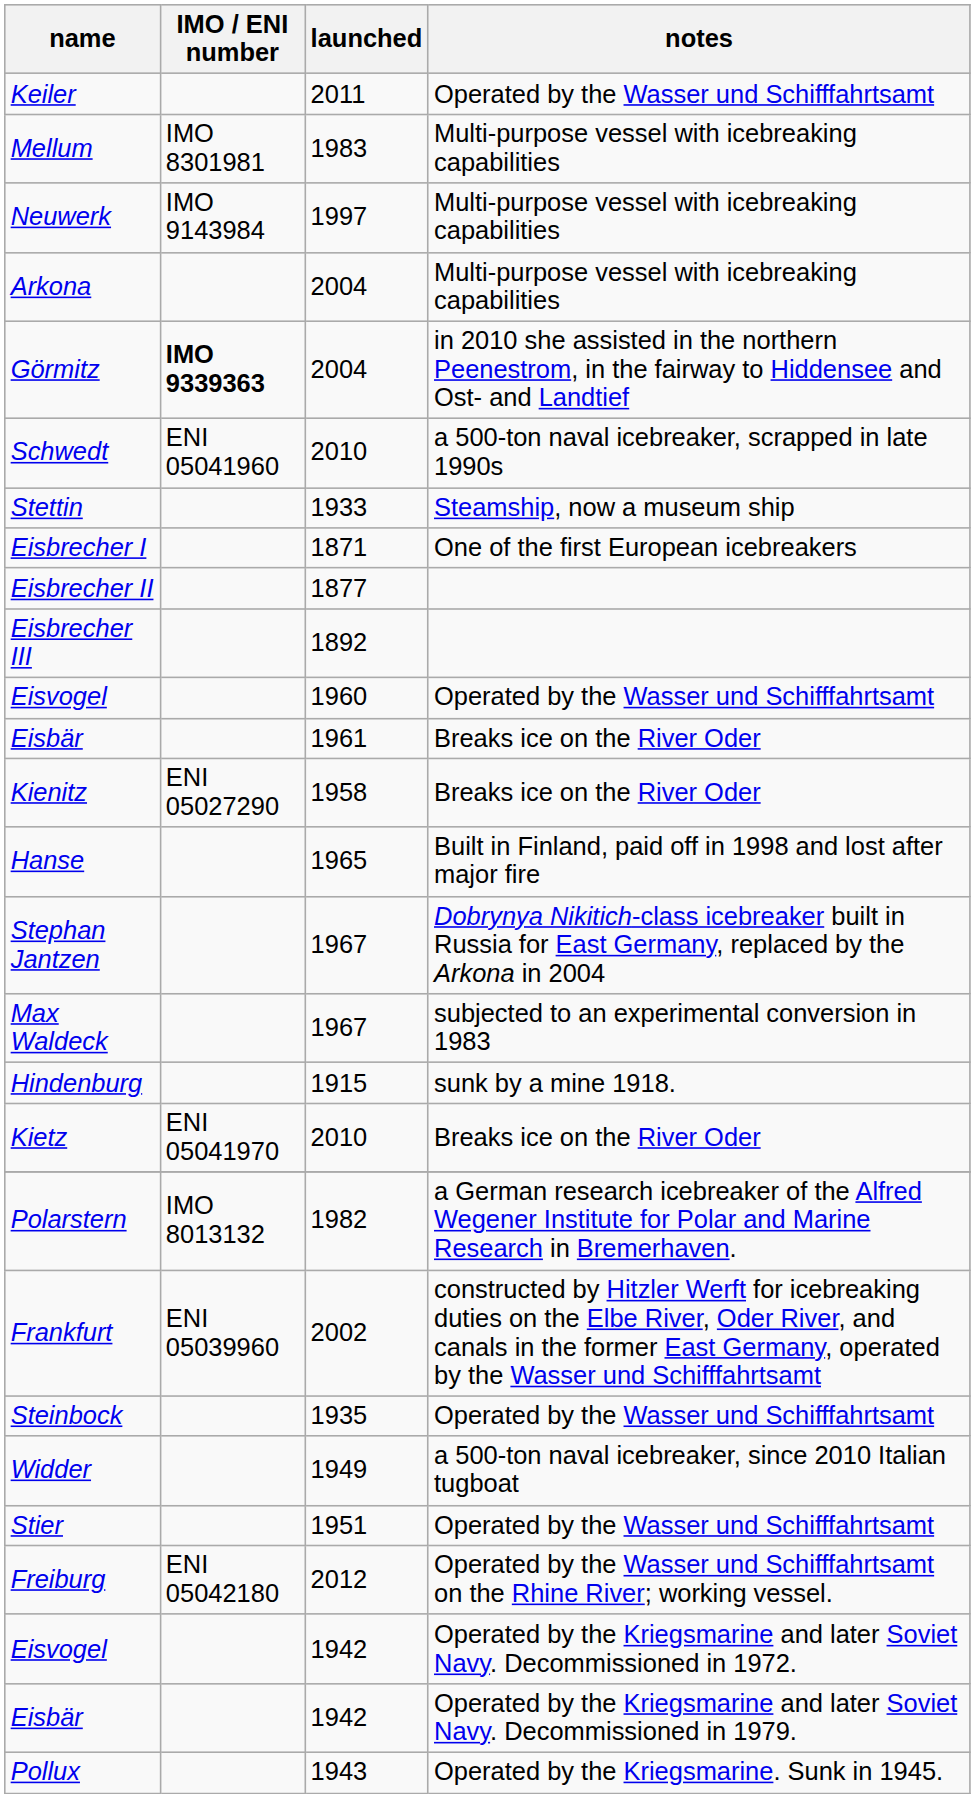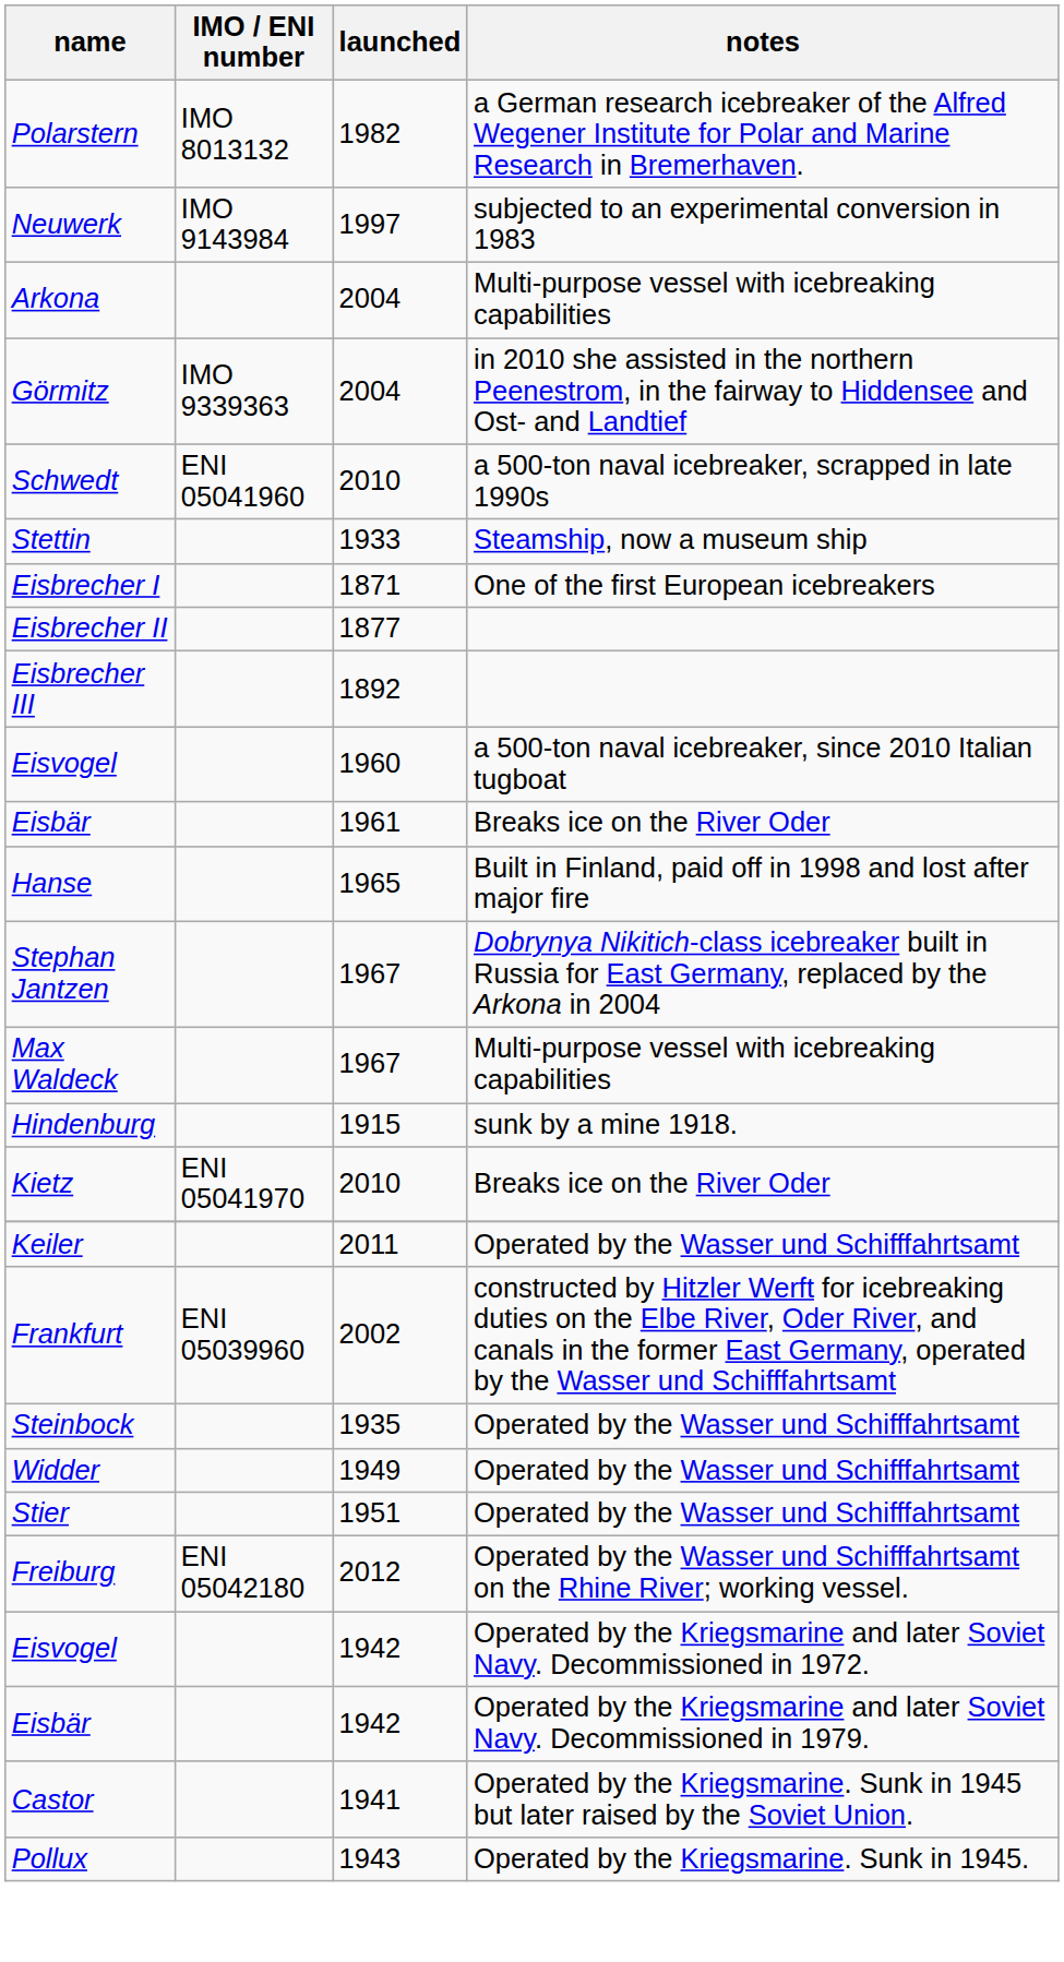 <table class="wikitable sortable">
 <tr>
 <th><strong>name</strong></th>
 <th><strong>IMO / ENI number</strong></th>
 <th><strong>launched</strong></th>
 <th><strong>notes</strong></th>
 </tr>
 <tr>
-<td><em><a href='#'>Keiler</a></em></td>
-<td></td>
-<td>2011</td>
-<td>Operated by the <a href='#'>Wasser und Schifffahrtsamt</a></td>
-</tr>
-<tr>
-<td><a href='#'><em>Mellum</em></a></td>
-<td>IMO 8301981</td>
-<td>1983</td>
-<td>Multi-purpose vessel with icebreaking capabilities</td>
+<td><a href='#'><em>Polarstern</em></a></td>
+<td>IMO 8013132</td>
+<td>1982</td>
+<td>a German research icebreaker of the <a href='#'>Alfred Wegener Institute for Polar and Marine Research</a> in <a href='#'>Bremerhaven</a>.</td>
 </tr>
 <tr>
 <td><a href='#'><em>Neuwerk</em></a></td>
 <td>IMO 9143984</td>
 <td>1997</td>
-<td>Multi-purpose vessel with icebreaking capabilities</td>
+<td>subjected to an experimental conversion in 1983</td>
 </tr>
 <tr>
 <td><a href='#'><em>Arkona</em></a></td>
 <td></td>
 <td>2004</td>
 <td>Multi-purpose vessel with icebreaking capabilities</td>
 </tr>
 <tr>
 <td><a href='#'><em>Görmitz</em></a></td>
-<td><strong>IMO 9339363</strong></td>
+<td>IMO 9339363</td>
 <td>2004</td>
 <td>in 2010 she assisted in the northern <a href='#'>Peenestrom</a>, in the fairway to <a href='#'>Hiddensee</a> and Ost- and <a href='#'>Landtief</a></td>
 </tr>
 <tr>
 <td><a href='#'><em>Schwedt</em></a></td>
 <td>ENI 05041960</td>
 <td>2010</td>
 <td>a 500-ton naval icebreaker, scrapped in late 1990s</td>
 </tr>
 <tr>
 <td><a href='#'><em>Stettin</em></a></td>
 <td></td>
 <td>1933</td>
 <td><a href='#'>Steamship</a>, now a museum ship</td>
 </tr>
 <tr>
 <td><em><a href='#'>Eisbrecher I</a></em></td>
 <td></td>
 <td>1871</td>
 <td>One of the first European icebreakers</td>
 </tr>
 <tr>
 <td><em><a href='#'>Eisbrecher II</a></em></td>
 <td></td>
 <td>1877</td>
 <td></td>
 </tr>
 <tr>
 <td><em><a href='#'>Eisbrecher III</a></em></td>
 <td></td>
 <td>1892</td>
 <td></td>
 </tr>
 <tr>
 <td><a href='#'><em>Eisvogel</em></a></td>
 <td></td>
 <td>1960</td>
-<td>Operated by the <a href='#'>Wasser und Schifffahrtsamt</a></td>
+<td>a 500-ton naval icebreaker, since 2010 Italian tugboat</td>
 </tr>
 <tr>
 <td><a href='#'><em>Eisbär</em></a></td>
 <td></td>
 <td>1961</td>
-<td>Breaks ice on the <a href='#'>River Oder</a></td>
-</tr>
-<tr>
-<td><em><a href='#'>Kienitz</a></em></td>
-<td>ENI 05027290</td>
-<td>1958</td>
 <td>Breaks ice on the <a href='#'>River Oder</a></td>
 </tr>
 <tr>
 <td><a href='#'><em>Hanse</em></a></td>
 <td></td>
 <td>1965</td>
 <td>Built in Finland, paid off in 1998 and lost after major fire</td>
 </tr>
 <tr>
 <td><a href='#'><em>Stephan Jantzen</em></a></td>
 <td></td>
 <td>1967</td>
 <td><a href='#'><em>Dobrynya Nikitich</em>-class icebreaker</a> built in Russia for <a href='#'>East Germany</a>, replaced by the <em>Arkona</em> in 2004</td>
 </tr>
 <tr>
 <td><a href='#'><em>Max Waldeck</em></a></td>
 <td></td>
 <td>1967</td>
-<td>subjected to an experimental conversion in 1983</td>
+<td>Multi-purpose vessel with icebreaking capabilities</td>
 </tr>
 <tr>
 <td><a href='#'><em>Hindenburg</em></a></td>
 <td></td>
 <td>1915</td>
 <td>sunk by a mine 1918.</td>
 </tr>
 <tr>
 <td><em><a href='#'>Kietz</a></em></td>
 <td>ENI 05041970</td>
 <td>2010</td>
 <td>Breaks ice on the <a href='#'>River Oder</a></td>
 </tr>
 <tr>
 </tr>
 <tr>
-<td><a href='#'><em>Polarstern</em></a></td>
-<td>IMO 8013132</td>
-<td>1982</td>
-<td>a German research icebreaker of the <a href='#'>Alfred Wegener Institute for Polar and Marine Research</a> in <a href='#'>Bremerhaven</a>.</td>
+<td><em><a href='#'>Keiler</a></em></td>
+<td></td>
+<td>2011</td>
+<td>Operated by the <a href='#'>Wasser und Schifffahrtsamt</a></td>
 </tr>
 <tr>
 <td><em><a href='#'>Frankfurt</a></em></td>
 <td>ENI 05039960</td>
 <td>2002</td>
 <td>constructed by <a href='#'>Hitzler Werft</a> for icebreaking duties on the <a href='#'>Elbe River</a>, <a href='#'>Oder River</a>, and canals in the former <a href='#'>East Germany</a>, operated by the <a href='#'>Wasser und Schifffahrtsamt</a></td>
 </tr>
 <tr>
 <td><em><a href='#'>Steinbock</a></em></td>
 <td></td>
 <td>1935</td>
 <td>Operated by the <a href='#'>Wasser und Schifffahrtsamt</a></td>
 </tr>
 <tr>
 <td><em><a href='#'>Widder</a></em></td>
 <td></td>
 <td>1949</td>
-<td>a 500-ton naval icebreaker, since 2010 Italian tugboat</td>
+<td>Operated by the <a href='#'>Wasser und Schifffahrtsamt</a></td>
 </tr>
 <tr>
 <td><em><a href='#'>Stier</a></em></td>
 <td></td>
 <td>1951</td>
 <td>Operated by the <a href='#'>Wasser und Schifffahrtsamt</a></td>
 </tr>
 <tr>
 <td><a href='#'><em>Freiburg</em></a></td>
 <td>ENI 05042180</td>
 <td>2012</td>
 <td>Operated by the <a href='#'>Wasser und Schifffahrtsamt</a> on the <a href='#'>Rhine River</a>;  working vessel.</td>
 </tr>
 <tr>
 <td><a href='#'><em>Eisvogel</em></a></td>
 <td></td>
 <td>1942</td>
 <td>Operated by the <a href='#'>Kriegsmarine</a> and later <a href='#'>Soviet Navy</a>. Decommissioned in 1972.</td>
 </tr>
 <tr>
 <td><em><a href='#'>Eisbär</a></em></td>
 <td></td>
 <td>1942</td>
 <td>Operated by the <a href='#'>Kriegsmarine</a> and later <a href='#'>Soviet Navy</a>. Decommissioned in 1979.</td>
 </tr>
 <tr>
+<td><em><a href='#'>Castor</a></em></td>
+<td></td>
+<td>1941</td>
+<td>Operated by the <a href='#'>Kriegsmarine</a>. Sunk in 1945 but later raised by the <a href='#'>Soviet Union</a>.</td>
+</tr>
+<tr>
 <td><em><a href='#'>Pollux</a></em></td>
 <td></td>
 <td>1943</td>
 <td>Operated by the <a href='#'>Kriegsmarine</a>. Sunk in 1945.</td>
 </tr>
 </table>
